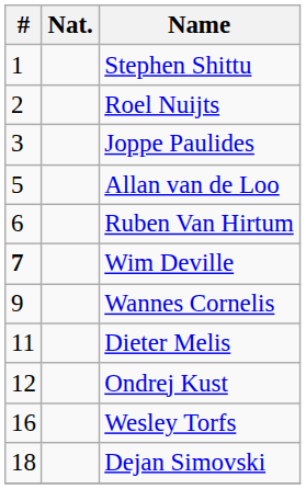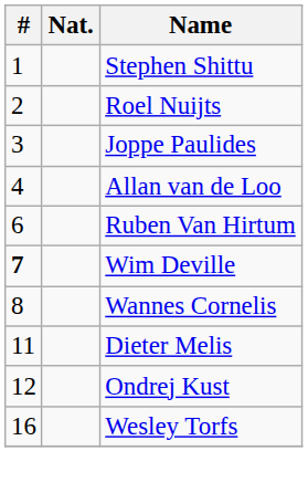 <table class="wikitable">
 <tr>
 <th>#</th>
 <th>Nat.</th>
 <th>Name</th>
 </tr>
 <tr>
 <td>1</td>
 <td></td>
 <td><a href='#'>Stephen Shittu</a></td>
 </tr>
 <tr>
 <td>2</td>
 <td></td>
 <td><a href='#'>Roel Nuijts</a></td>
 </tr>
 <tr>
 <td>3</td>
 <td></td>
 <td><a href='#'>Joppe Paulides</a></td>
 </tr>
 <tr>
-<td>5</td>
+<td>4</td>
 <td></td>
 <td><a href='#'>Allan van de Loo</a></td>
 </tr>
 <tr>
 <td>6</td>
 <td></td>
 <td><a href='#'>Ruben Van Hirtum</a></td>
 </tr>
 <tr>
 <td><strong>7</strong></td>
 <td></td>
 <td><a href='#'>Wim Deville</a></td>
 </tr>
 <tr>
-<td>9</td>
+<td>8</td>
 <td></td>
 <td><a href='#'>Wannes Cornelis</a></td>
 </tr>
 <tr>
 <td>11</td>
 <td></td>
 <td><a href='#'>Dieter Melis</a></td>
 </tr>
 <tr>
 <td>12</td>
 <td></td>
 <td><a href='#'>Ondrej Kust</a></td>
 </tr>
 <tr>
 <td>16</td>
 <td></td>
 <td><a href='#'>Wesley Torfs</a></td>
 </tr>
 <tr>
-<td>18</td>
-<td></td>
-<td><a href='#'>Dejan Simovski</a></td>
-</tr>
-<tr>
 </tr>
 </table>
